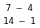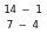 <table style="text-align:center">
 <tr>
 <th width=200></th>
 <th width=100></th>
 <th width=200></th>
 </tr>
 <tr>
 <td align=right><strong></strong></td>
-<td>7 – 4</td>
+<td>14 – 1</td>
 <td align=left></td>
 </tr>
 <tr>
 <td align=right><strong></strong></td>
-<td>14 – 1</td>
+<td>7 – 4</td>
 <td align=left></td>
 </tr>
 </table>
